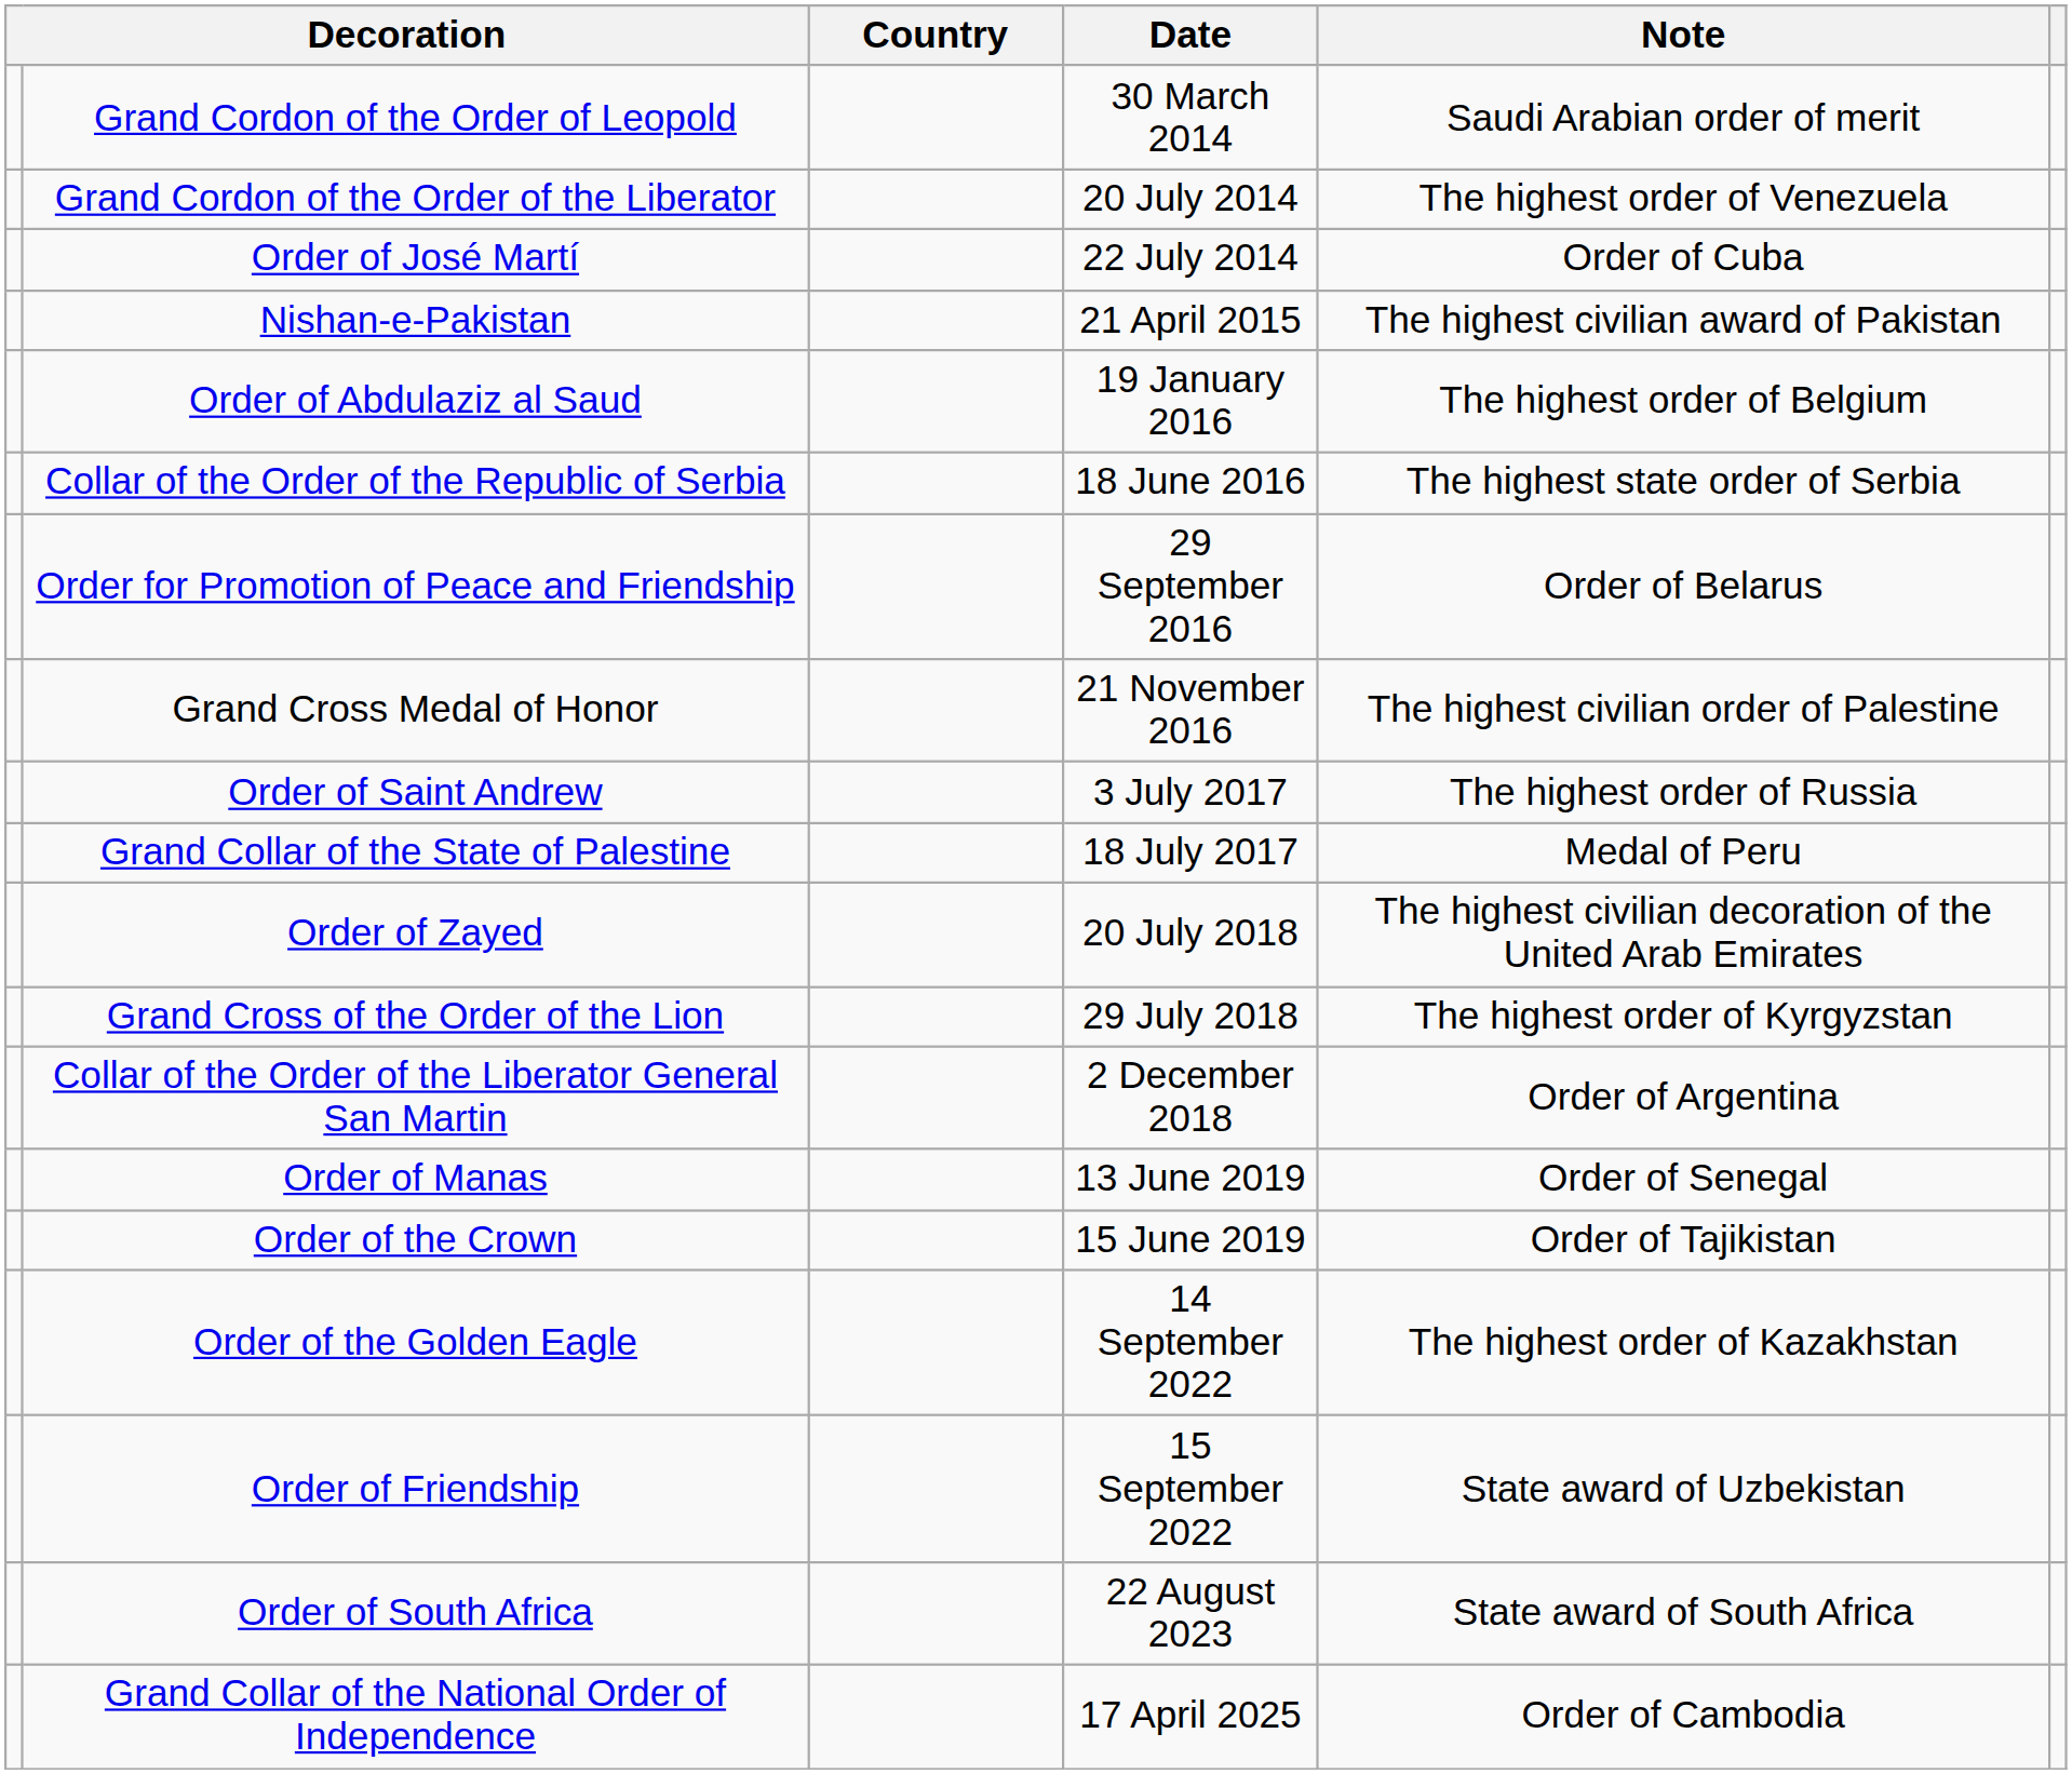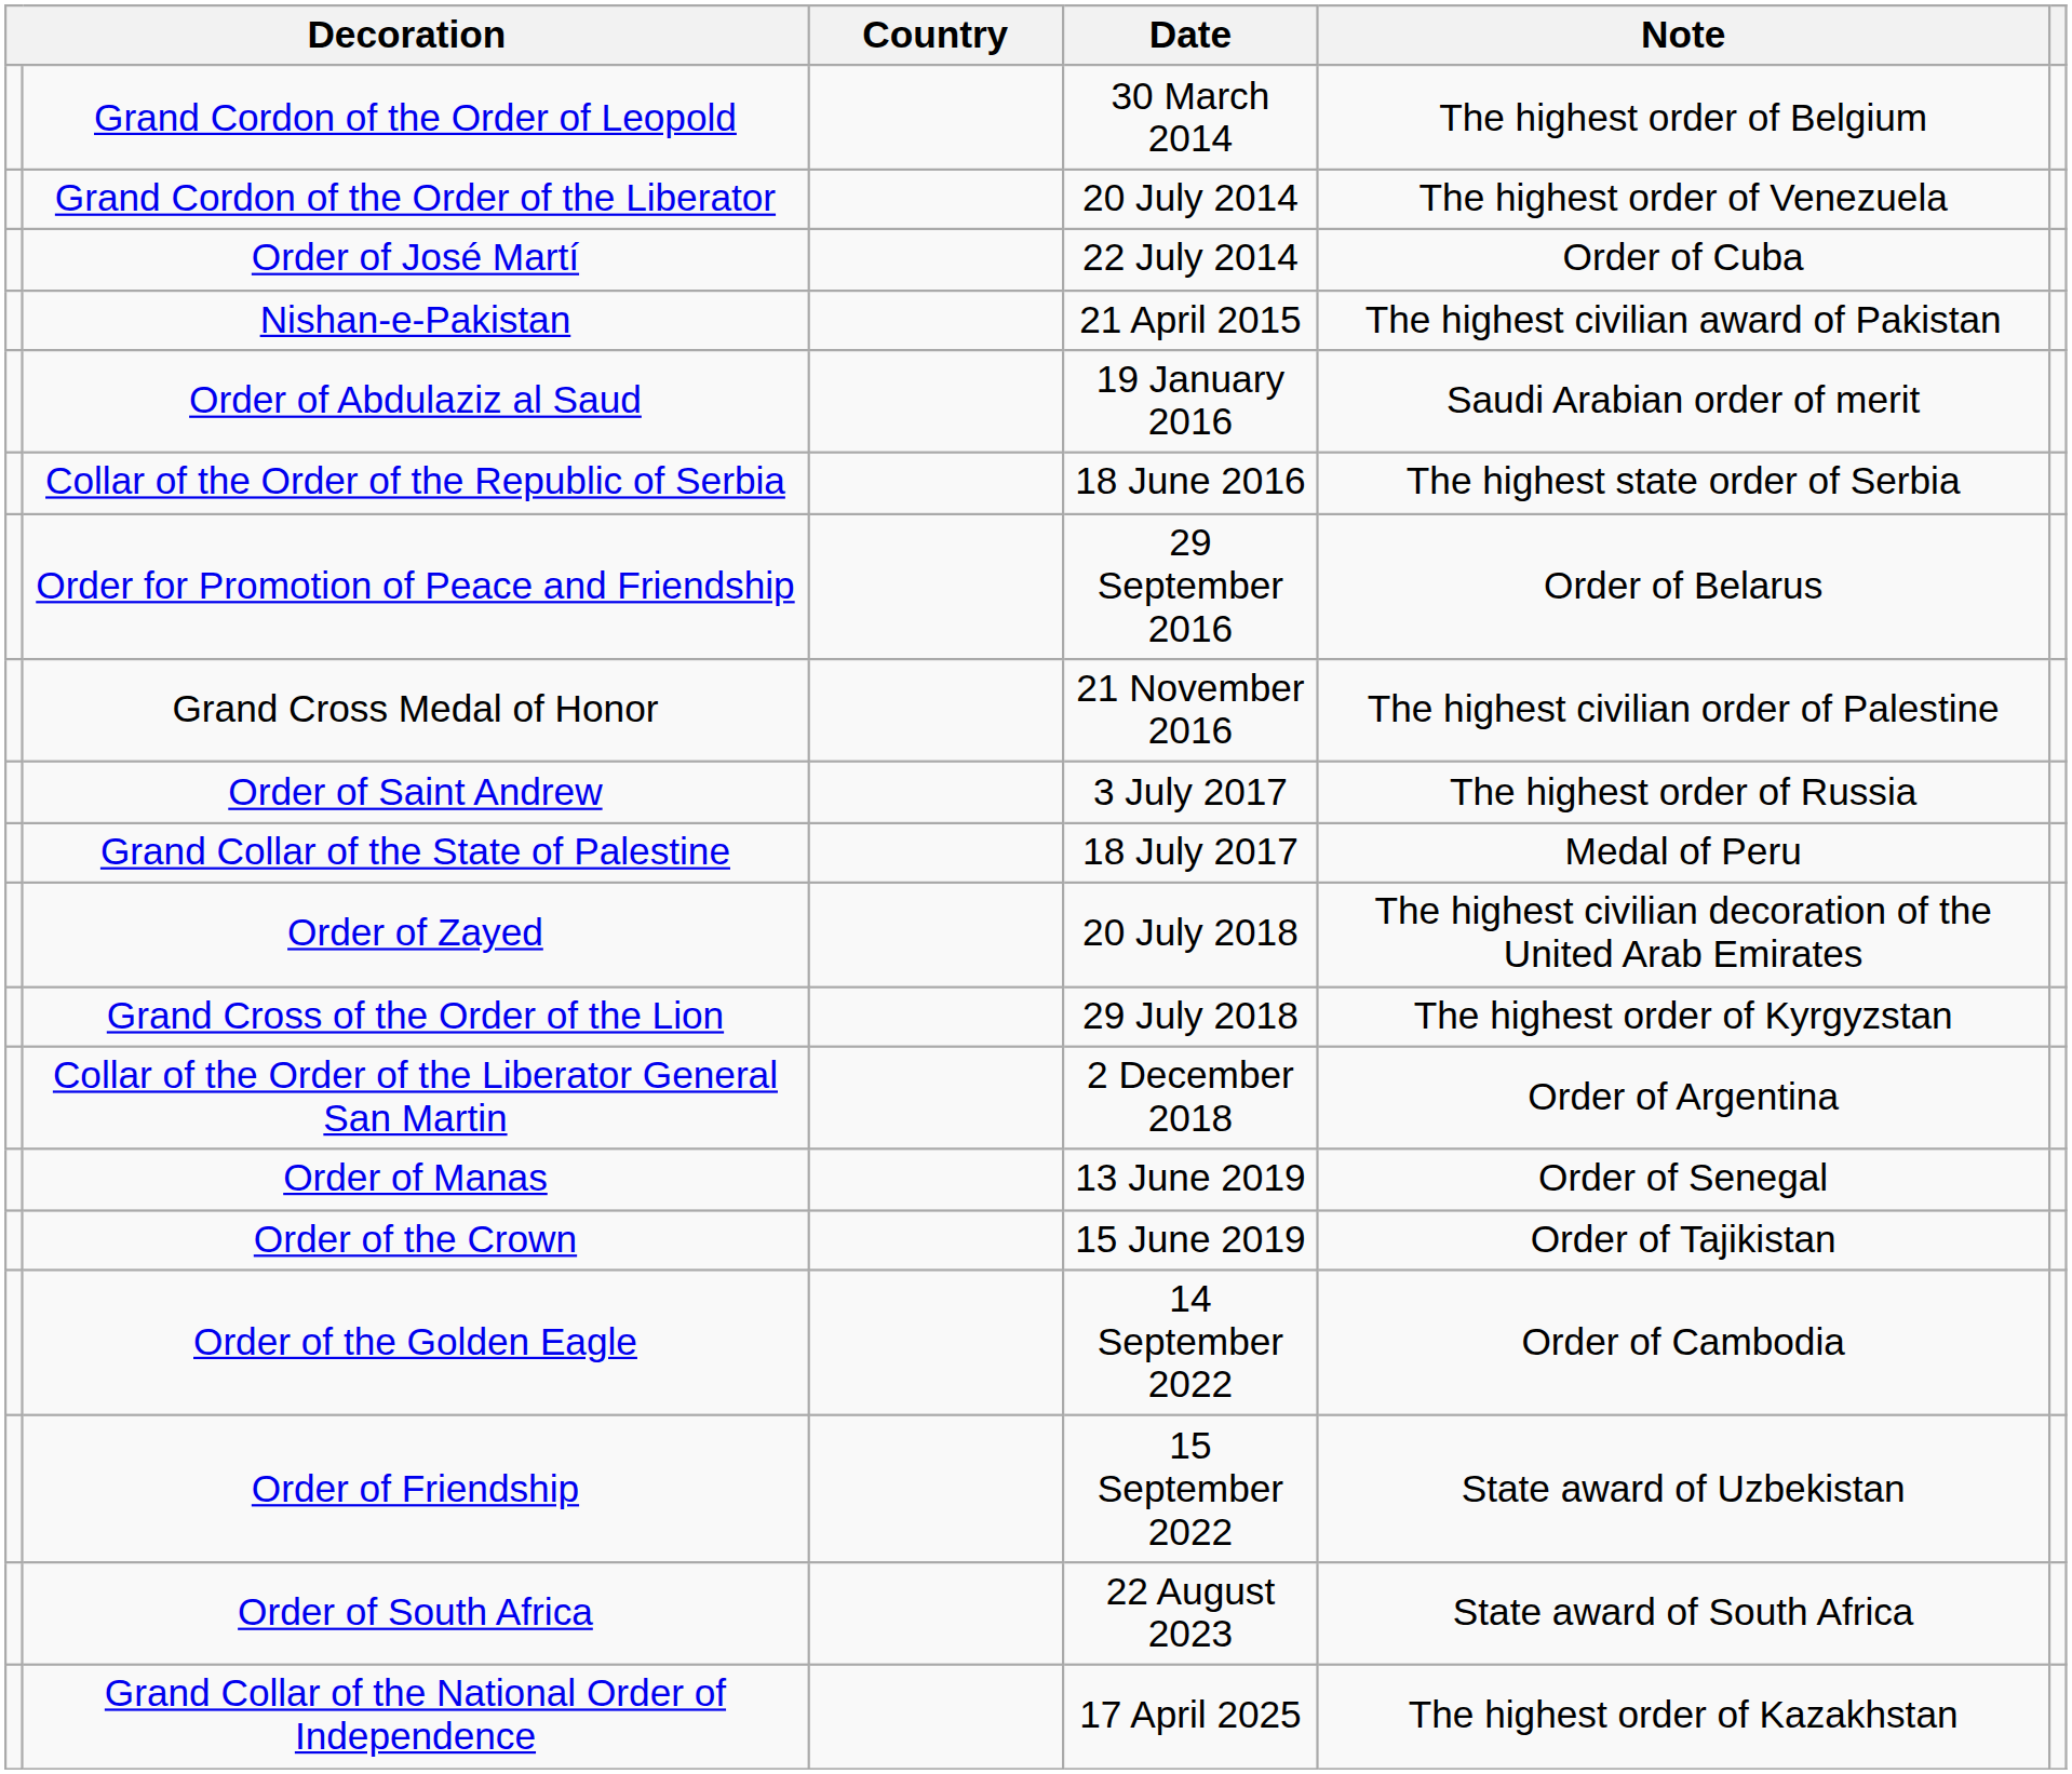 <table class="wikitable sortable" style="text-align:center;">
 <tr>
 <th colspan="2" width="350px">Decoration</th>
 <th width="100px">Country</th>
 <th width="100px">Date</th>
 <th width="300px">Note</th>
 <th class="unsortable"></th>
 </tr>
 <tr>
 <td></td>
 <td><a href='#'>Grand Cordon of the Order of Leopold</a></td>
 <td></td>
 <td>30 March 2014</td>
-<td>Saudi Arabian order of merit</td>
+<td>The highest order of Belgium</td>
 <td></td>
 </tr>
 <tr>
 <td></td>
 <td><a href='#'>Grand Cordon of the Order of the Liberator</a></td>
 <td></td>
 <td>20 July 2014</td>
 <td>The highest order of Venezuela</td>
 <td></td>
 </tr>
 <tr>
 <td></td>
 <td><a href='#'>Order of José Martí</a></td>
 <td></td>
 <td>22 July 2014</td>
 <td>Order of Cuba</td>
 <td></td>
 </tr>
 <tr>
 <td></td>
 <td><a href='#'>Nishan-e-Pakistan</a></td>
 <td></td>
 <td>21 April 2015</td>
 <td>The highest civilian award of Pakistan</td>
 <td></td>
 </tr>
 <tr>
 <td></td>
 <td><a href='#'>Order of Abdulaziz al Saud</a></td>
 <td></td>
 <td>19 January 2016</td>
-<td>The highest order of Belgium</td>
+<td>Saudi Arabian order of merit</td>
 <td></td>
 </tr>
 <tr>
 <td></td>
 <td><a href='#'>Collar of the Order of the Republic of Serbia</a></td>
 <td></td>
 <td>18 June 2016</td>
 <td>The highest state order of Serbia</td>
 <td></td>
 </tr>
 <tr>
 <td></td>
 <td><a href='#'>Order for Promotion of Peace and Friendship</a></td>
 <td></td>
 <td>29 September 2016</td>
 <td>Order of Belarus</td>
 <td></td>
 </tr>
 <tr>
 <td></td>
 <td>Grand Cross Medal of Honor</td>
 <td></td>
 <td>21 November 2016</td>
 <td>The highest civilian order of Palestine</td>
 <td></td>
 </tr>
 <tr>
 <td></td>
 <td><a href='#'>Order of Saint Andrew</a></td>
 <td></td>
 <td>3 July 2017</td>
 <td>The highest order of Russia</td>
 <td></td>
 </tr>
 <tr>
 <td></td>
 <td><a href='#'>Grand Collar of the State of Palestine</a></td>
 <td></td>
 <td>18 July 2017</td>
 <td>Medal of Peru</td>
 <td></td>
 </tr>
 <tr>
 <td></td>
 <td><a href='#'>Order of Zayed</a></td>
 <td></td>
 <td>20 July 2018</td>
 <td>The highest civilian decoration of the United Arab Emirates</td>
 <td></td>
 </tr>
 <tr>
 <td></td>
 <td><a href='#'>Grand Cross of the Order of the Lion</a></td>
 <td></td>
 <td>29 July 2018</td>
 <td>The highest order of Kyrgyzstan</td>
 <td></td>
 </tr>
 <tr>
 <td></td>
 <td><a href='#'>Collar of the Order of the Liberator General San Martin</a></td>
 <td></td>
 <td>2 December 2018</td>
 <td>Order of Argentina</td>
 <td></td>
 </tr>
 <tr>
 <td></td>
 <td><a href='#'>Order of Manas</a></td>
 <td></td>
 <td>13 June 2019</td>
 <td>Order of Senegal</td>
 <td></td>
 </tr>
 <tr>
 <td></td>
 <td><a href='#'>Order of the Crown</a></td>
 <td></td>
 <td>15 June 2019</td>
 <td>Order of Tajikistan</td>
 <td></td>
 </tr>
 <tr>
 <td></td>
 <td><a href='#'>Order of the Golden Eagle</a></td>
 <td></td>
 <td>14 September 2022</td>
-<td>The highest order of Kazakhstan</td>
+<td>Order of Cambodia</td>
 <td></td>
 </tr>
 <tr>
 <td></td>
 <td><a href='#'>Order of Friendship</a></td>
 <td></td>
 <td>15 September 2022</td>
 <td>State award of Uzbekistan</td>
 <td></td>
 </tr>
 <tr>
 <td></td>
 <td><a href='#'>Order of South Africa</a></td>
 <td></td>
 <td>22 August 2023</td>
 <td>State award of South Africa</td>
 <td></td>
 </tr>
 <tr>
 <td></td>
 <td><a href='#'>Grand Collar of the National Order of Independence</a></td>
 <td></td>
 <td>17 April 2025</td>
-<td>Order of Cambodia</td>
+<td>The highest order of Kazakhstan</td>
 <td></td>
 </tr>
 </table>
